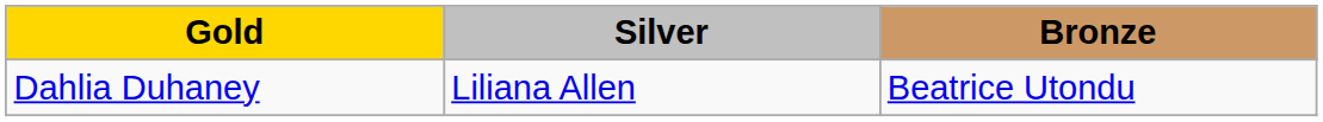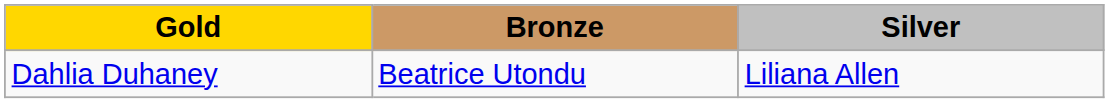 <table class="wikitable" style="text-align:left">
 <tr align="center">
 <td width=200 bgcolor=gold><strong>Gold</strong></td>
+<td width=200 bgcolor=CC9966><strong>Bronze</strong></td>
 <td width=200 bgcolor=silver><strong>Silver</strong></td>
-<td width=200 bgcolor=CC9966><strong>Bronze</strong></td>
 </tr>
 <tr>
 <td><a href='#'>Dahlia Duhaney</a><br><em></em></td>
+<td><a href='#'>Beatrice Utondu</a><br><em></em></td>
 <td><a href='#'>Liliana Allen</a><br><em></em></td>
-<td><a href='#'>Beatrice Utondu</a><br><em></em></td>
 </tr>
 </table>
